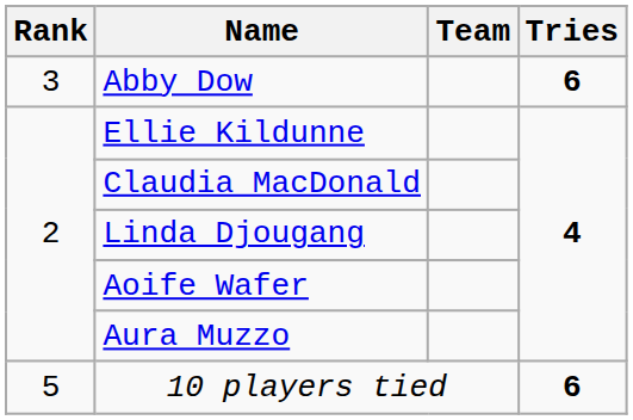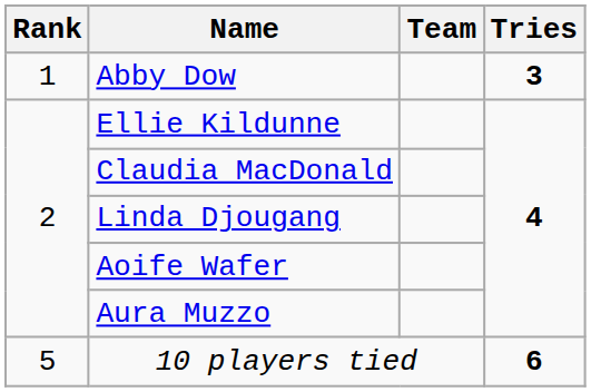 <table class="wikitable" style="text-align:center">
 <tr>
 <th>Rank</th>
 <th>Name</th>
 <th>Team</th>
 <th>Tries</th>
 </tr>
 <tr>
-<td>3</td>
+<td>1</td>
 <td align="left"><a href='#'>Abby Dow</a></td>
 <td align="left"></td>
-<td><strong>6</strong></td>
+<td><strong>3</strong></td>
 </tr>
 <tr>
 <td rowspan="5">2</td>
 <td align="left"><a href='#'>Ellie Kildunne</a></td>
 <td align="left"></td>
 <td rowspan="5"><strong>4</strong></td>
 </tr>
 <tr>
 <td align="left"><a href='#'>Claudia MacDonald</a></td>
 <td align="left"></td>
 </tr>
 <tr>
 <td align="left"><a href='#'>Linda Djougang</a></td>
 <td align="left"></td>
 </tr>
 <tr>
 <td align="left"><a href='#'>Aoife Wafer</a></td>
 <td align="left"></td>
 </tr>
 <tr>
 <td align="left"><a href='#'>Aura Muzzo</a></td>
 <td align="left"></td>
 </tr>
 <tr>
 <td>5</td>
 <td colspan="2"><em>10 players tied</em></td>
 <td><strong>6</strong></td>
 </tr>
 </table>
